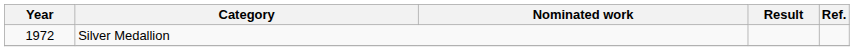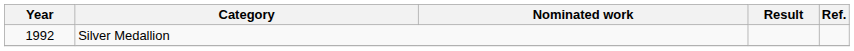 <table class=wikitable>
 <tr>
 <th scope="col" style="width:5em;">Year</th>
 <th scope="col" style="width:26em;">Category</th>
 <th scope="col" style="width:25em;">Nominated work</th>
 <th scope="col" style="width:5em;">Result</th>
 <th>Ref.</th>
 </tr>
 <tr>
-<td style="text-align:center;">1972</td>
+<td style="text-align:center;">1992</td>
 <td colspan=2>Silver Medallion</td>
 <td></td>
 <td></td>
 </tr>
 <tr>
 </tr>
 </table>
